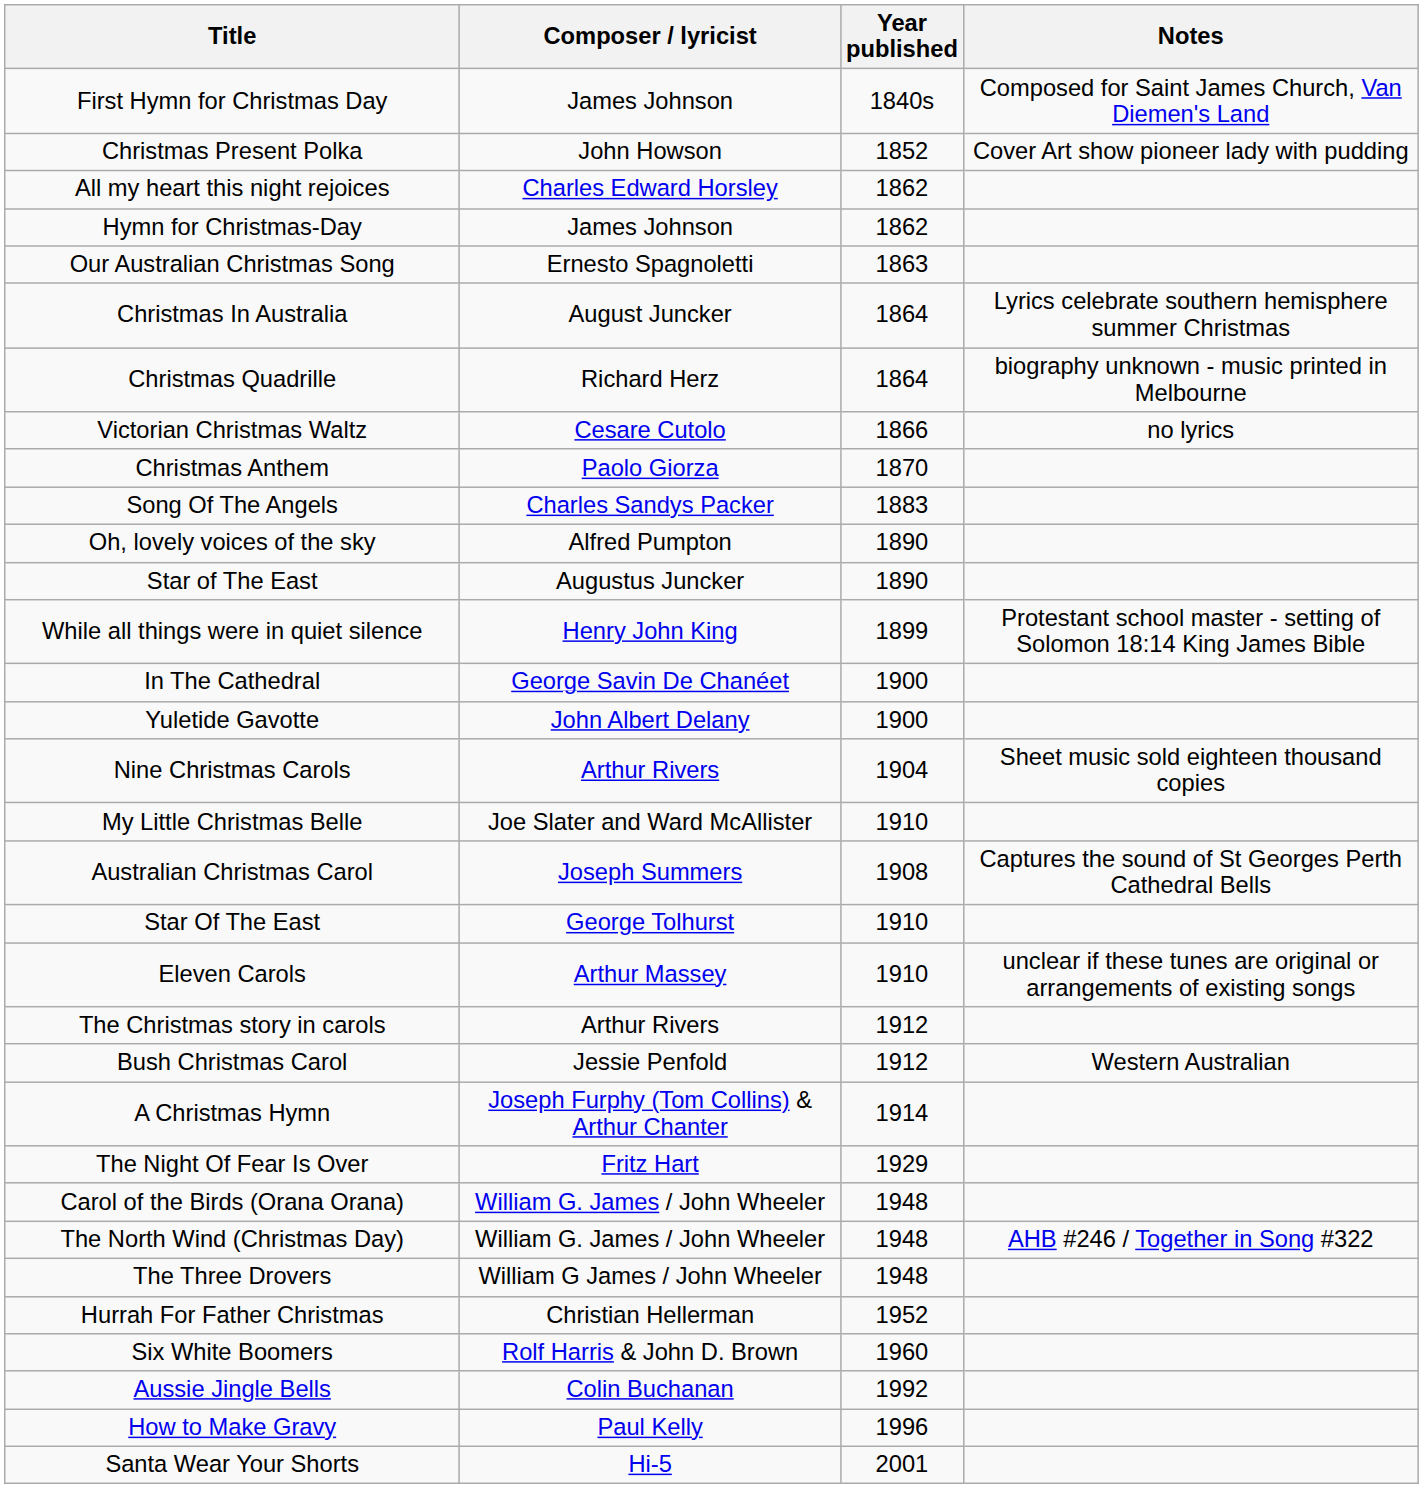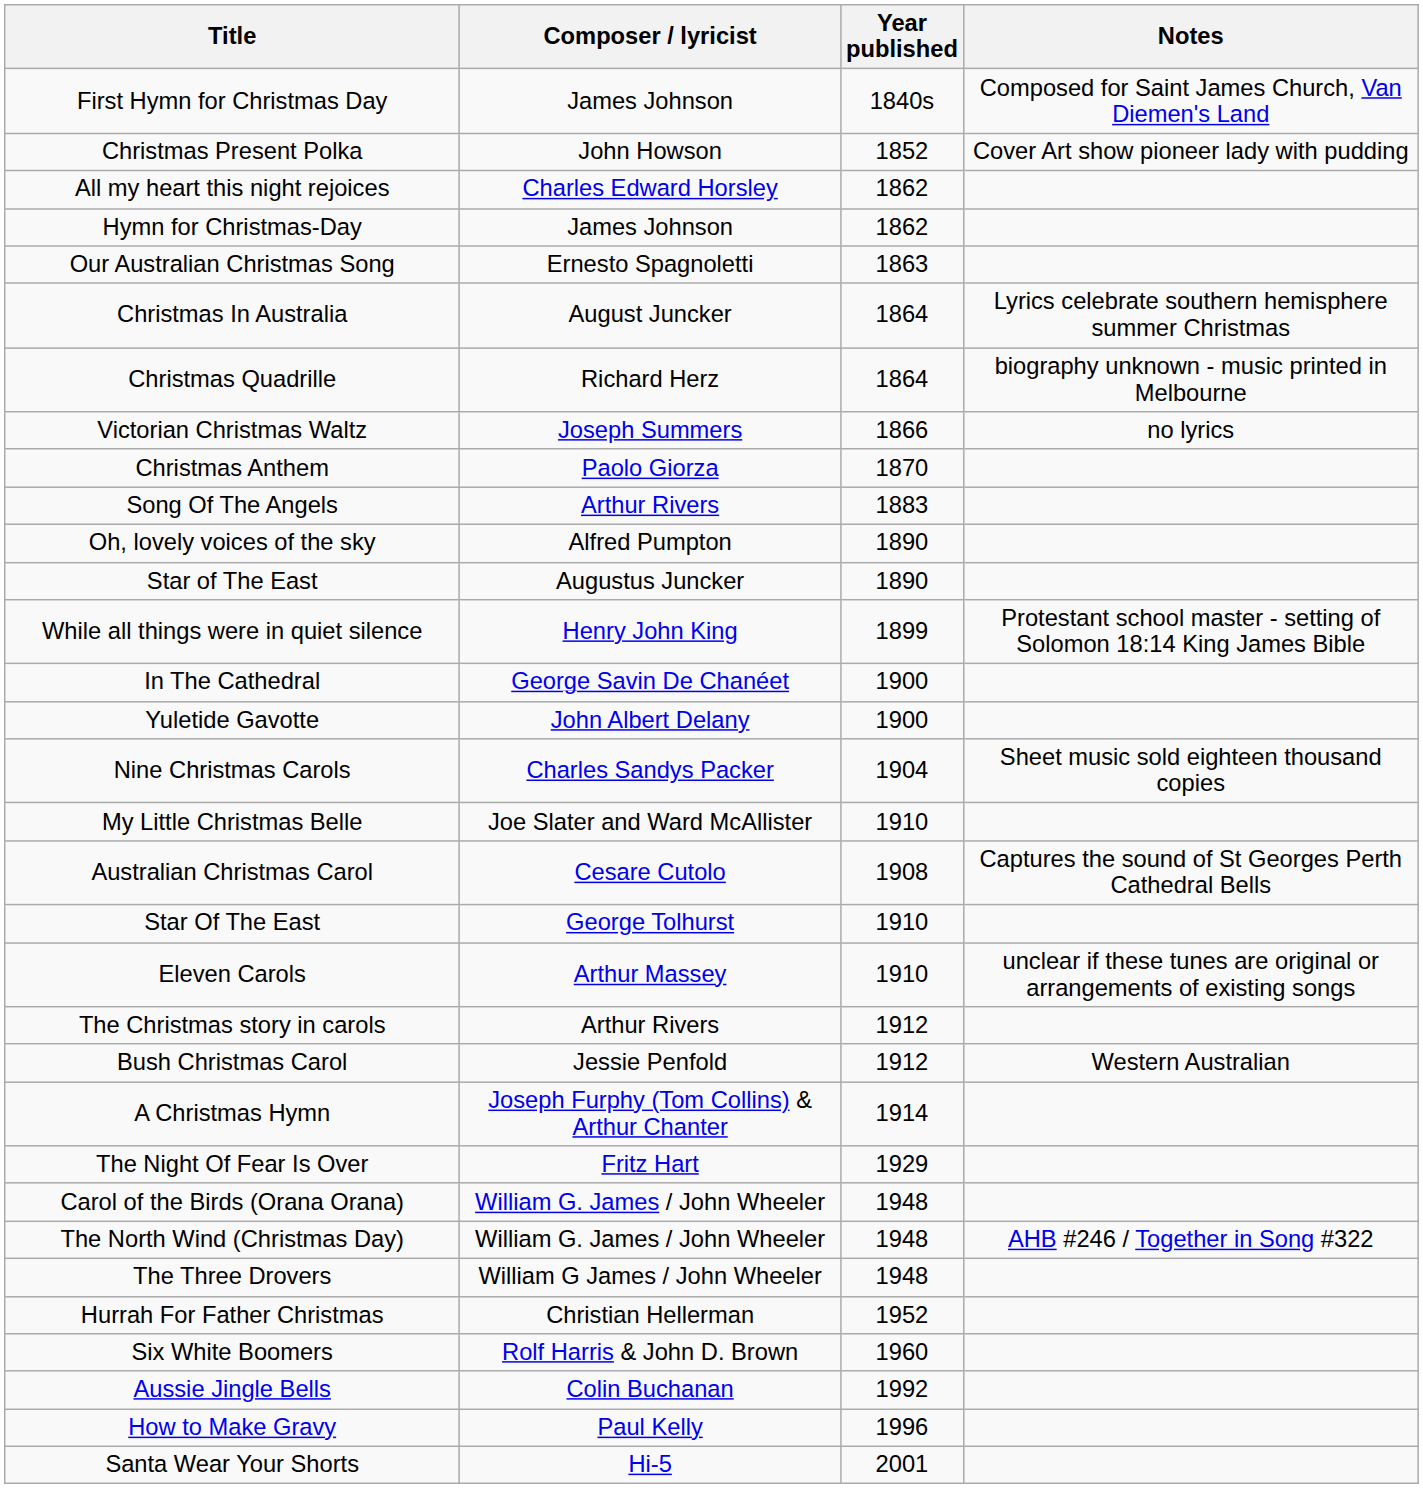 <table class="wikitable sortable" style="text-align:center;">
 <tr>
 <th width="300">Title</th>
 <th width="250">Composer / lyricist</th>
 <th width="20">Year published</th>
 <th width="300" class="unsortable">Notes</th>
 </tr>
 <tr>
 <td>First Hymn for Christmas Day</td>
 <td>James Johnson</td>
 <td>1840s</td>
 <td>Composed for Saint James Church, <a href='#'>Van Diemen's Land</a></td>
 </tr>
 <tr>
 <td>Christmas Present Polka</td>
 <td>John Howson</td>
 <td>1852</td>
 <td>Cover Art show pioneer lady with pudding </td>
 </tr>
 <tr>
 <td>All my heart this night rejoices</td>
 <td><a href='#'>Charles Edward Horsley</a></td>
 <td>1862</td>
 <td></td>
 </tr>
 <tr>
 <td>Hymn for Christmas-Day</td>
 <td>James Johnson</td>
 <td>1862</td>
 <td></td>
 </tr>
 <tr>
 <td>Our Australian Christmas Song</td>
 <td>Ernesto Spagnoletti</td>
 <td>1863</td>
 <td></td>
 </tr>
 <tr>
 <td>Christmas In Australia</td>
 <td>August Juncker</td>
 <td>1864</td>
 <td>Lyrics celebrate southern hemisphere summer Christmas</td>
 </tr>
 <tr>
 <td>Christmas Quadrille</td>
 <td>Richard Herz</td>
 <td>1864</td>
 <td>biography unknown - music printed in Melbourne </td>
 </tr>
 <tr>
 <td>Victorian Christmas Waltz</td>
-<td><a href='#'>Cesare Cutolo</a></td>
+<td><a href='#'>Joseph Summers</a></td>
 <td>1866</td>
 <td>no lyrics</td>
 </tr>
 <tr>
 <td>Christmas Anthem</td>
 <td><a href='#'>Paolo Giorza</a></td>
 <td>1870</td>
 <td></td>
 </tr>
 <tr>
 <td>Song Of The Angels</td>
-<td><a href='#'>Charles Sandys Packer</a></td>
+<td><a href='#'>Arthur Rivers</a></td>
 <td>1883</td>
 <td></td>
 </tr>
 <tr>
 <td>Oh, lovely voices of the sky</td>
 <td>Alfred Pumpton</td>
 <td>1890</td>
 <td></td>
 </tr>
 <tr>
 <td>Star of The East</td>
 <td>Augustus Juncker</td>
 <td>1890</td>
 <td></td>
 </tr>
 <tr>
 <td>While all things were in quiet silence</td>
 <td><a href='#'>Henry John King</a></td>
 <td>1899</td>
 <td>Protestant school master - setting of Solomon 18:14 King James Bible</td>
 </tr>
 <tr>
 <td>In The Cathedral</td>
 <td><a href='#'>George Savin De Chanéet</a></td>
 <td>1900</td>
 <td></td>
 </tr>
 <tr>
 <td>Yuletide Gavotte</td>
 <td><a href='#'>John Albert Delany</a></td>
 <td>1900</td>
 <td></td>
 </tr>
 <tr>
 <td>Nine Christmas Carols</td>
-<td><a href='#'>Arthur Rivers</a></td>
+<td><a href='#'>Charles Sandys Packer</a></td>
 <td>1904</td>
 <td>Sheet music sold eighteen thousand copies </td>
 </tr>
 <tr>
 <td>My Little Christmas Belle</td>
 <td>Joe Slater and Ward McAllister</td>
 <td>1910</td>
 <td></td>
 </tr>
 <tr>
 <td>Australian Christmas Carol</td>
-<td><a href='#'>Joseph Summers</a></td>
+<td><a href='#'>Cesare Cutolo</a></td>
 <td>1908</td>
 <td>Captures the sound of St Georges Perth Cathedral Bells</td>
 </tr>
 <tr>
 <td>Star Of The East</td>
 <td><a href='#'>George Tolhurst</a></td>
 <td>1910</td>
 <td></td>
 </tr>
 <tr>
 <td>Eleven Carols</td>
 <td><a href='#'>Arthur Massey</a></td>
 <td>1910</td>
 <td>unclear if these tunes are original or arrangements of existing songs </td>
 </tr>
 <tr>
 <td>The Christmas story in carols</td>
 <td>Arthur Rivers</td>
 <td>1912</td>
 <td></td>
 </tr>
 <tr>
 <td>Bush Christmas Carol</td>
 <td>Jessie Penfold</td>
 <td>1912</td>
 <td>Western Australian</td>
 </tr>
 <tr>
 <td>A Christmas Hymn</td>
 <td><a href='#'>Joseph Furphy (Tom Collins)</a> & <a href='#'>Arthur Chanter</a></td>
 <td>1914</td>
 <td></td>
 </tr>
 <tr>
 <td>The Night Of Fear Is Over</td>
 <td><a href='#'>Fritz Hart</a></td>
 <td>1929</td>
 <td></td>
 </tr>
 <tr>
 <td>Carol of the Birds (Orana Orana)</td>
 <td><a href='#'>William G. James</a> / John Wheeler</td>
 <td>1948</td>
 <td></td>
 </tr>
 <tr>
 <td>The North Wind (Christmas Day)</td>
 <td>William G. James / John Wheeler</td>
 <td>1948</td>
 <td><a href='#'>AHB</a> #246 / <a href='#'>Together in Song</a> #322</td>
 </tr>
 <tr>
 <td>The Three Drovers</td>
 <td>William G James / John Wheeler</td>
 <td>1948</td>
 <td></td>
 </tr>
 <tr>
 <td>Hurrah For Father Christmas</td>
 <td>Christian Hellerman</td>
 <td>1952</td>
 </tr>
 <tr>
 <td>Six White Boomers</td>
 <td><a href='#'>Rolf Harris</a> & John D. Brown</td>
 <td>1960</td>
 <td></td>
 </tr>
 <tr>
 <td><a href='#'>Aussie Jingle Bells</a></td>
 <td><a href='#'>Colin Buchanan</a></td>
 <td>1992</td>
 <td></td>
 </tr>
 <tr>
 <td><a href='#'>How to Make Gravy</a></td>
 <td><a href='#'>Paul Kelly</a></td>
 <td>1996</td>
 <td></td>
 </tr>
 <tr>
 <td>Santa Wear Your Shorts</td>
 <td><a href='#'>Hi-5</a></td>
 <td>2001</td>
 <td></td>
 </tr>
 </table>
